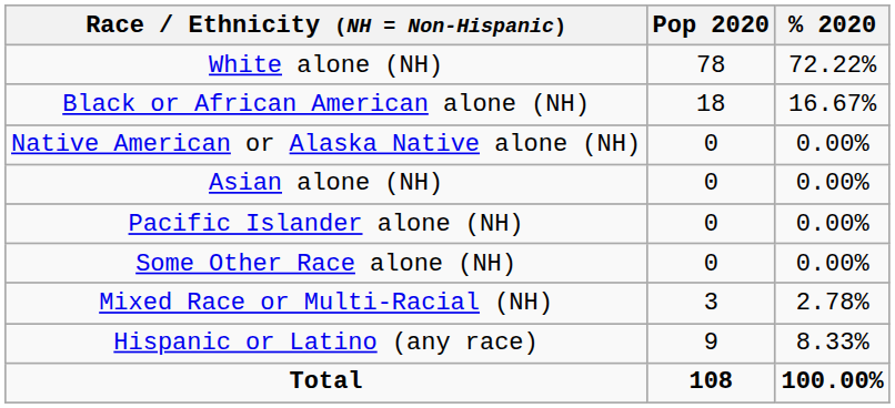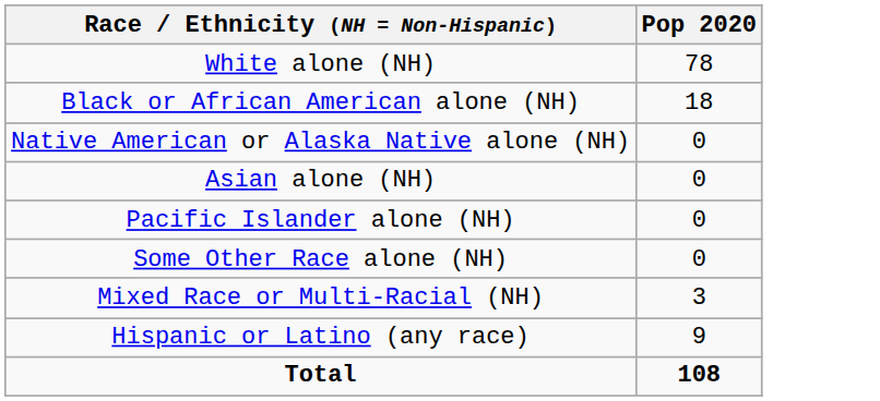 <table class="wikitable" style="text-align:center;">
 <tr>
 <th>Race / Ethnicity <small>(<em>NH = Non-Hispanic</em>)</small></th>
 <th>Pop 2020</th>
-<th>% 2020</th>
 </tr>
 <tr>
 <td><a href='#'>White</a> alone (NH)</td>
 <td>78</td>
-<td>72.22%</td>
 </tr>
 <tr>
 <td><a href='#'>Black or African American</a> alone (NH)</td>
 <td>18</td>
-<td>16.67%</td>
 </tr>
 <tr>
 <td><a href='#'>Native American</a> or <a href='#'>Alaska Native</a> alone (NH)</td>
 <td>0</td>
-<td>0.00%</td>
 </tr>
 <tr>
 <td><a href='#'>Asian</a> alone (NH)</td>
 <td>0</td>
-<td>0.00%</td>
 </tr>
 <tr>
 <td><a href='#'>Pacific Islander</a> alone (NH)</td>
 <td>0</td>
-<td>0.00%</td>
 </tr>
 <tr>
 <td><a href='#'>Some Other Race</a> alone (NH)</td>
 <td>0</td>
-<td>0.00%</td>
 </tr>
 <tr>
 <td><a href='#'>Mixed Race or Multi-Racial</a> (NH)</td>
 <td>3</td>
-<td>2.78%</td>
 </tr>
 <tr>
 <td><a href='#'>Hispanic or Latino</a> (any race)</td>
 <td>9</td>
-<td>8.33%</td>
 </tr>
 <tr>
 <td><strong>Total</strong></td>
 <td><strong>108</strong></td>
-<td><strong>100.00%</strong></td>
 </tr>
 </table>
